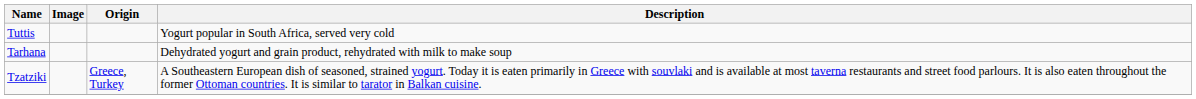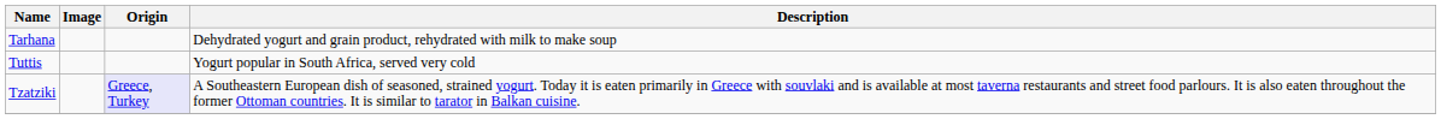 <table class="wikitable sortable" style="width:100%;">
 <tr>
 <th>Name</th>
 <th class="unsortable">Image</th>
 <th>Origin</th>
 <th>Description</th>
 </tr>
 <tr>
+<td><a href='#'>Tarhana</a></td>
+<td></td>
+<td></td>
+<td>Dehydrated yogurt and grain product, rehydrated with milk to make soup</td>
+</tr>
+<tr>
 <td><a href='#'>Tuttis</a></td>
 <td></td>
 <td></td>
 <td>Yogurt popular in South Africa, served very cold</td>
 </tr>
 <tr>
-<td><a href='#'>Tarhana</a></td>
-<td></td>
-<td></td>
-<td>Dehydrated yogurt and grain product, rehydrated with milk to make soup</td>
-</tr>
-<tr>
 <td><a href='#'>Tzatziki</a></td>
 <td></td>
-<td><a href='#'>Greece</a>, <a href='#'>Turkey</a></td>
+<td style="background: lavender;"><a href='#'>Greece</a>, <a href='#'>Turkey</a></td>
 <td>A Southeastern European dish of seasoned, strained <a href='#'>yogurt</a>. Today it is eaten primarily in <a href='#'>Greece</a> with <a href='#'>souvlaki</a> and is available at most <a href='#'>taverna</a> restaurants and street food parlours. It is also eaten throughout the former <a href='#'>Ottoman countries</a>. It is similar to <a href='#'>tarator</a> in <a href='#'>Balkan cuisine</a>.</td>
 </tr>
 <tr>
 </tr>
 </table>
